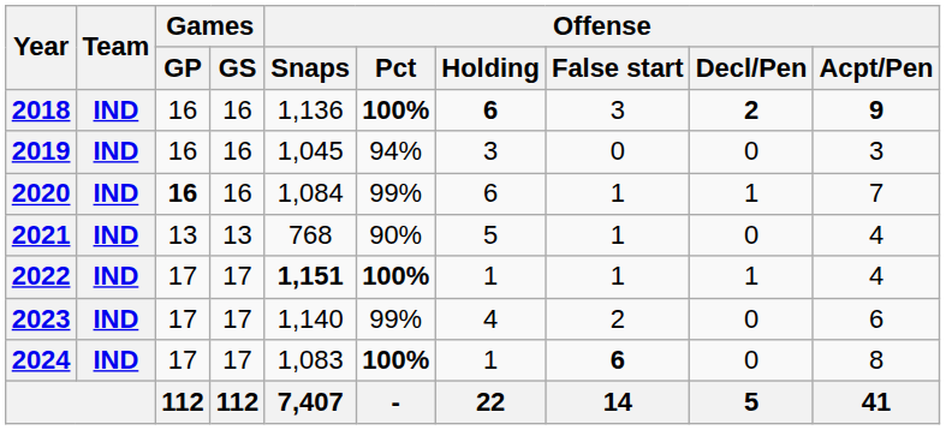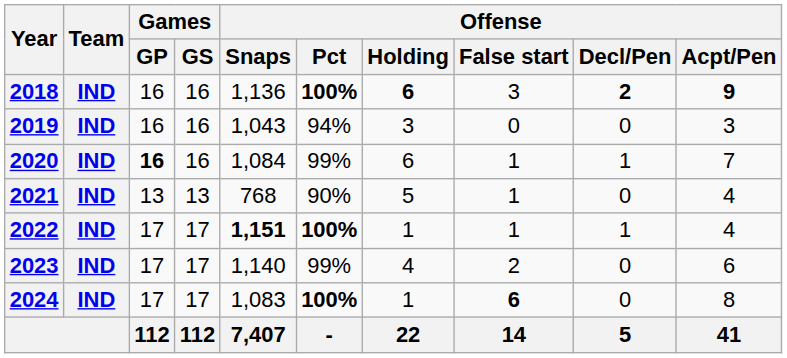 <table class="wikitable" style="text-align:center;">
 <tr>
 <th rowspan="2">Year</th>
 <th rowspan="2">Team</th>
 <th colspan="2">Games</th>
 <th colspan="8">Offense</th>
 </tr>
 <tr>
 <th>GP</th>
 <th>GS</th>
 <th>Snaps</th>
 <th>Pct</th>
 <th>Holding</th>
 <th>False start</th>
 <th>Decl/Pen</th>
 <th>Acpt/Pen</th>
 </tr>
 <tr>
 <th><a href='#'>2018</a></th>
 <th><a href='#'>IND</a></th>
 <td>16</td>
 <td>16</td>
 <td>1,136</td>
 <td><strong>100%</strong></td>
 <td><strong>6</strong></td>
 <td>3</td>
 <td><strong>2</strong></td>
 <td><strong>9</strong></td>
 </tr>
 <tr>
 <th><a href='#'>2019</a></th>
 <th><a href='#'>IND</a></th>
 <td>16</td>
 <td>16</td>
-<td>1,045</td>
+<td>1,043</td>
 <td>94%</td>
 <td>3</td>
 <td>0</td>
 <td>0</td>
 <td>3</td>
 </tr>
 <tr>
 <th><a href='#'>2020</a></th>
 <th><a href='#'>IND</a></th>
 <td><strong>16</strong></td>
 <td>16</td>
 <td>1,084</td>
 <td>99%</td>
 <td>6</td>
 <td>1</td>
 <td>1</td>
 <td>7</td>
 </tr>
 <tr>
 <th><a href='#'>2021</a></th>
 <th><a href='#'>IND</a></th>
 <td>13</td>
 <td>13</td>
 <td>768</td>
 <td>90%</td>
 <td>5</td>
 <td>1</td>
 <td>0</td>
 <td>4</td>
 </tr>
 <tr>
 <th><a href='#'>2022</a></th>
 <th><a href='#'>IND</a></th>
 <td>17</td>
 <td>17</td>
 <td><strong>1,151</strong></td>
 <td><strong>100%</strong></td>
 <td>1</td>
 <td>1</td>
 <td>1</td>
 <td>4</td>
 </tr>
 <tr>
 <th><a href='#'>2023</a></th>
 <th><a href='#'>IND</a></th>
 <td>17</td>
 <td>17</td>
 <td>1,140</td>
 <td>99%</td>
 <td>4</td>
 <td>2</td>
 <td>0</td>
 <td>6</td>
 </tr>
 <tr>
 <th><a href='#'>2024</a></th>
 <th><a href='#'>IND</a></th>
 <td>17</td>
 <td>17</td>
 <td>1,083</td>
 <td><strong>100%</strong></td>
 <td>1</td>
 <td><strong>6</strong></td>
 <td>0</td>
 <td>8</td>
 </tr>
 <tr>
 <th colspan="2"></th>
 <th>112</th>
 <th>112</th>
 <th>7,407</th>
 <th>-</th>
 <th>22</th>
 <th>14</th>
 <th>5</th>
 <th>41</th>
 </tr>
 </table>
